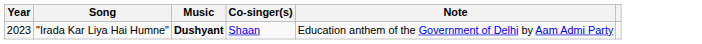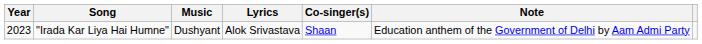 <table class="wikitable">
 <tr>
 <th>Year</th>
 <th>Song</th>
 <th>Music</th>
+<th>Lyrics</th>
 <th>Co-singer(s)</th>
 <th>Note</th>
 <th></th>
 </tr>
 <tr>
 <td>2023</td>
 <td>"Irada Kar Liya Hai Humne"</td>
-<td><strong>Dushyant</strong></td>
+<td>Dushyant</td>
+<td>Alok Srivastava</td>
 <td><a href='#'>Shaan</a></td>
 <td>Education anthem of the <a href='#'>Government of Delhi</a> by <a href='#'>Aam Admi Party</a></td>
 <td></td>
 </tr>
 </table>
